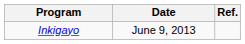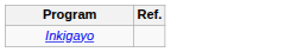 <table class="wikitable" style="text-align:center;">
 <tr>
 <th width="150">Program</th>
-<th width="140">Date</th>
 <th>Ref.</th>
 </tr>
 <tr>
 <td><em><a href='#'>Inkigayo</a></em></td>
-<td>June 9, 2013</td>
 <td></td>
 </tr>
 </table>
